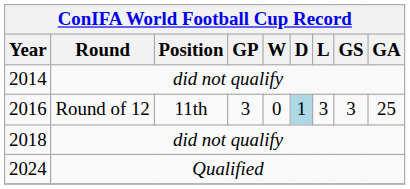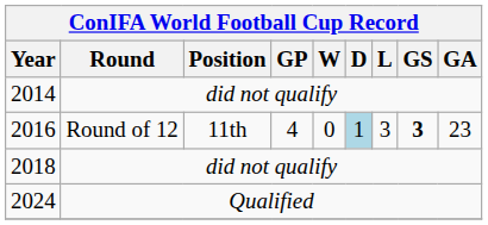 <table class="wikitable" style="text-align: center;">
 <tr>
 <th colspan=9><a href='#'>ConIFA World Football Cup Record</a></th>
 </tr>
 <tr>
 <th>Year</th>
 <th>Round</th>
 <th>Position</th>
 <th>GP</th>
 <th>W</th>
 <th>D</th>
 <th>L</th>
 <th>GS</th>
 <th>GA</th>
 </tr>
 <tr>
 <td> 2014</td>
 <td rowspan=1 colspan=8><em>did not qualify</em></td>
 </tr>
 <tr>
 <td> 2016</td>
 <td>Round of 12</td>
 <td>11th</td>
-<td>3</td>
+<td>4</td>
 <td>0</td>
 <td style="background: lightblue;">1</td>
 <td>3</td>
-<td>3</td>
-<td>25</td>
+<td><strong>3</strong></td>
+<td>23</td>
 </tr>
 <tr>
 <td> 2018</td>
 <td rowspan=1 colspan=8><em>did not qualify</em></td>
 </tr>
 <tr>
 <td> 2024</td>
 <td rowspan=1 colspan=8><em>Qualified</em></td>
 </tr>
 <tr>
 </tr>
 </table>
